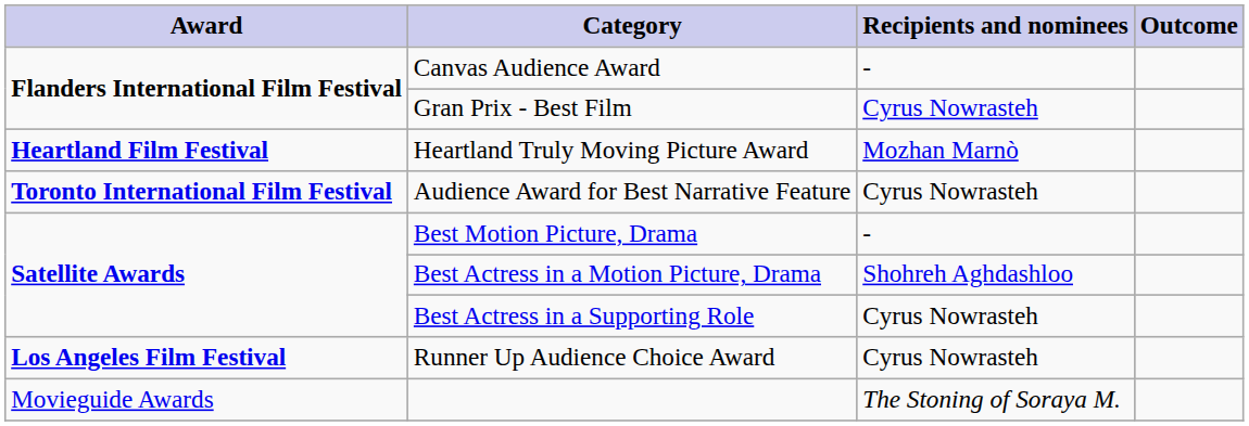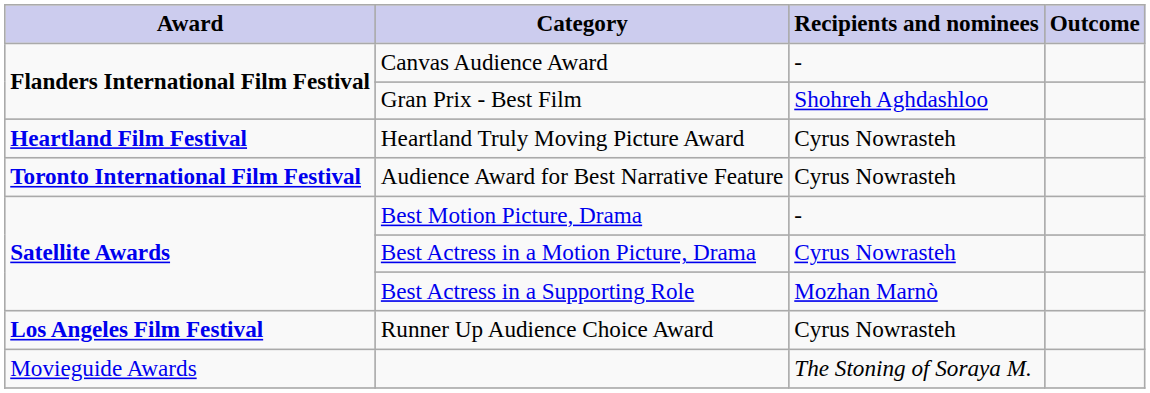 <table class="wikitable" style="font-size:90%">
 <tr style="text-align:center;">
 <th style="background:#cce;">Award</th>
 <th style="background:#cce;">Category</th>
 <th style="background:#cce;">Recipients and nominees</th>
 <th style="background:#cce;">Outcome</th>
 </tr>
 <tr>
 <td rowspan="2"><strong>Flanders International Film Festival</strong></td>
 <td>Canvas Audience Award</td>
 <td>-</td>
 <td></td>
 </tr>
 <tr>
 <td>Gran Prix - Best Film</td>
-<td><a href='#'>Cyrus Nowrasteh</a></td>
+<td><a href='#'>Shohreh Aghdashloo</a></td>
 <td></td>
 </tr>
 <tr>
 <td><strong><a href='#'>Heartland Film Festival</a></strong></td>
 <td>Heartland Truly Moving Picture Award</td>
-<td><a href='#'>Mozhan Marnò</a></td>
+<td>Cyrus Nowrasteh</td>
 <td></td>
 </tr>
 <tr>
 <td><strong><a href='#'>Toronto International Film Festival</a></strong></td>
 <td>Audience Award for Best Narrative Feature</td>
 <td>Cyrus Nowrasteh</td>
 <td></td>
 </tr>
 <tr>
 <td rowspan="3"><strong><a href='#'>Satellite Awards</a></strong></td>
 <td><a href='#'>Best Motion Picture, Drama</a></td>
 <td>-</td>
 <td></td>
 </tr>
 <tr>
 <td><a href='#'>Best Actress in a Motion Picture, Drama</a></td>
-<td><a href='#'>Shohreh Aghdashloo</a></td>
+<td><a href='#'>Cyrus Nowrasteh</a></td>
 <td></td>
 </tr>
 <tr>
 <td><a href='#'>Best Actress in a Supporting Role</a></td>
-<td>Cyrus Nowrasteh</td>
+<td><a href='#'>Mozhan Marnò</a></td>
 <td></td>
 </tr>
 <tr>
 <td><strong><a href='#'>Los Angeles Film Festival</a></strong></td>
 <td>Runner Up Audience Choice Award</td>
 <td>Cyrus Nowrasteh</td>
 <td></td>
 </tr>
 <tr>
 <td><a href='#'>Movieguide Awards</a></td>
 <td></td>
 <td><em>The Stoning of Soraya M.</em></td>
 <td></td>
 </tr>
 </table>
